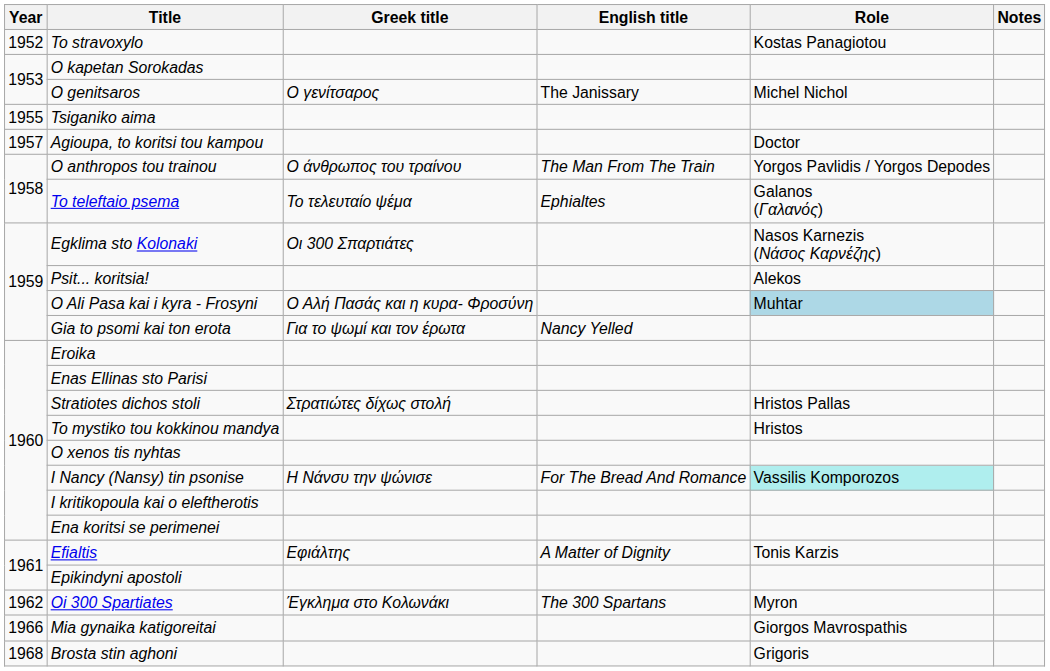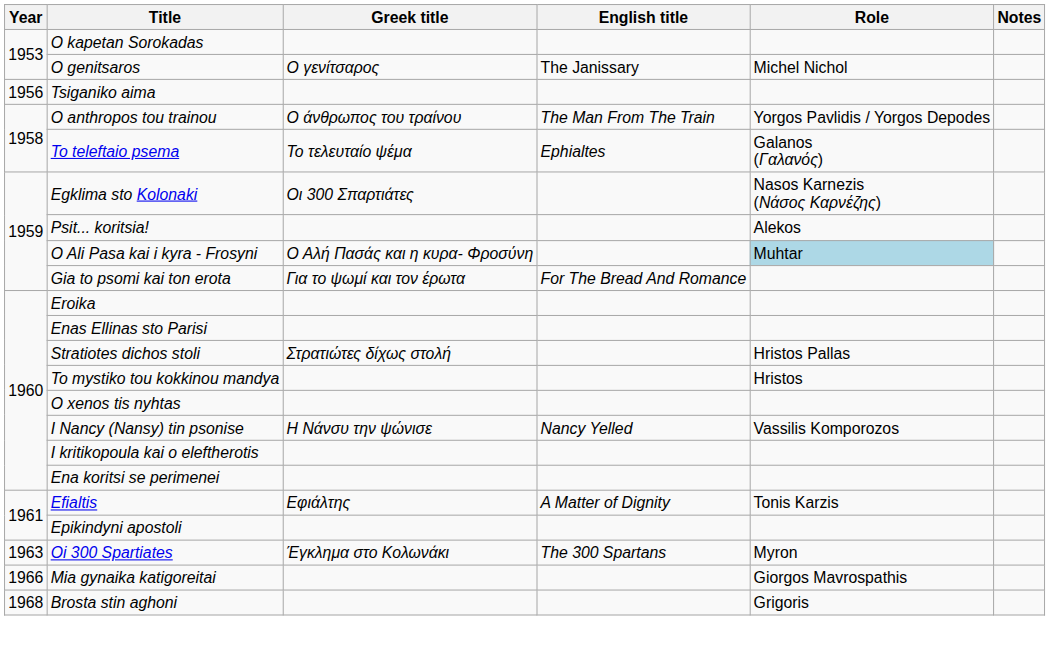 <table class="wikitable" style="font-size: 95%;">
 <tr>
 <th>Year</th>
 <th>Title</th>
 <th>Greek title</th>
 <th>English title</th>
 <th>Role</th>
 <th>Notes</th>
-</tr>
-<tr>
-<td>1952</td>
-<td><em>To stravoxylo</em></td>
-<td></td>
-<td></td>
-<td>Kostas Panagiotou</td>
-<td></td>
 </tr>
 <tr>
 <td rowspan=2>1953</td>
 <td><em>O kapetan Sorokadas</em></td>
 <td></td>
 <td></td>
 <td></td>
 <td></td>
 </tr>
 <tr>
 <td><em>O genitsaros</em></td>
 <td><em>Ο γενίτσαρος</em></td>
 <td>The Janissary</td>
 <td>Michel Nichol</td>
 <td></td>
 </tr>
 <tr>
-<td>1955</td>
+<td>1956</td>
 <td><em>Tsiganiko aima</em></td>
 <td></td>
 <td></td>
 <td></td>
-<td></td>
-</tr>
-<tr>
-<td>1957</td>
-<td><em>Agioupa, to koritsi tou kampou</em></td>
-<td></td>
-<td></td>
-<td>Doctor</td>
 <td></td>
 </tr>
 <tr>
 <td rowspan=2>1958</td>
 <td><em>O anthropos tou trainou</em></td>
 <td><em>Ο άνθρωπος του τραίνου</em></td>
 <td><em>The Man From The Train</em></td>
 <td>Yorgos Pavlidis / Yorgos Depodes</td>
 <td></td>
 </tr>
 <tr>
 <td><em><a href='#'>To teleftaio psema</a></em></td>
 <td><em>Το τελευταίο ψέμα</em></td>
 <td><em>Ephialtes</em></td>
 <td>Galanos<br>(<em>Γαλανός</em>)</td>
 <td></td>
 </tr>
 <tr>
 <td rowspan=4>1959</td>
 <td><em>Egklima sto <a href='#'>Kolonaki</a></em></td>
 <td><em>Οι 300 Σπαρτιάτες</em></td>
 <td></td>
 <td>Nasos Karnezis<br>(<em>Nάσος Καρνέζης</em>)</td>
 <td></td>
 </tr>
 <tr>
 <td><em>Psit... koritsia!</em></td>
 <td></td>
 <td></td>
 <td>Alekos</td>
 <td></td>
 </tr>
 <tr>
 <td><em>O Ali Pasa kai i kyra - Frosyni</em></td>
 <td><em>Ο Αλή Πασάς και η κυρα- Φροσύνη</em></td>
 <td></td>
 <td style="background: lightblue;">Muhtar</td>
 <td></td>
 </tr>
 <tr>
 <td><em>Gia to psomi kai ton erota</em></td>
 <td><em>Για το ψωμί και τον έρωτα</em></td>
-<td><em>Nancy Yelled</em></td>
+<td><em>For The Bread And Romance</em></td>
 <td></td>
 <td></td>
 </tr>
 <tr>
 <td rowspan=8>1960</td>
 <td><em>Eroika</em></td>
 <td></td>
 <td></td>
 <td></td>
 <td></td>
 </tr>
 <tr>
 <td><em>Enas Ellinas sto Parisi</em></td>
 <td></td>
 <td></td>
 <td></td>
 <td></td>
 </tr>
 <tr>
 <td><em>Stratiotes dichos stoli</em></td>
 <td><em>Στρατιώτες δίχως στολή</em></td>
 <td></td>
 <td>Hristos Pallas</td>
 <td></td>
 </tr>
 <tr>
 <td><em>To mystiko tou kokkinou mandya</em></td>
 <td></td>
 <td></td>
 <td>Hristos</td>
 <td></td>
 </tr>
 <tr>
 <td><em>O xenos tis nyhtas</em></td>
 <td></td>
 <td></td>
 <td></td>
 <td></td>
 </tr>
 <tr>
 <td><em>I Nancy (Nansy) tin psonise</em></td>
 <td><em>Η Νάνσυ την ψώνισε</em></td>
-<td><em>For The Bread And Romance</em></td>
-<td style="background: paleturquoise;">Vassilis Komporozos</td>
+<td><em>Nancy Yelled</em></td>
+<td>Vassilis Komporozos</td>
 <td></td>
 </tr>
 <tr>
 <td><em>I kritikopoula kai o eleftherotis</em></td>
 <td></td>
 <td></td>
 <td></td>
 <td></td>
 </tr>
 <tr>
 <td><em>Ena koritsi se perimenei</em></td>
 <td></td>
 <td></td>
 <td></td>
 <td></td>
 </tr>
 <tr>
 <td rowspan=2>1961</td>
 <td><em><a href='#'>Efialtis</a></em></td>
 <td><em>Εφιάλτης </em></td>
 <td><em>A Matter of Dignity</em></td>
 <td>Tonis Karzis</td>
 <td></td>
 </tr>
 <tr>
 <td><em>Epikindyni apostoli</em></td>
 <td></td>
 <td></td>
 <td></td>
 <td></td>
 </tr>
 <tr>
-<td>1962</td>
+<td>1963</td>
 <td><em><a href='#'>Oi 300 Spartiates</a></em></td>
 <td><em>Έγκλημα στο Κολωνάκι</em></td>
 <td><em>The 300 Spartans</em></td>
 <td>Myron</td>
 <td></td>
 </tr>
 <tr>
 <td>1966</td>
 <td><em>Mia gynaika katigoreitai</em></td>
 <td></td>
 <td></td>
 <td>Giorgos Mavrospathis</td>
 <td></td>
 </tr>
 <tr>
 <td>1968</td>
 <td><em>Brosta stin aghoni</em></td>
 <td></td>
 <td></td>
 <td>Grigoris</td>
 <td></td>
 </tr>
 </table>
